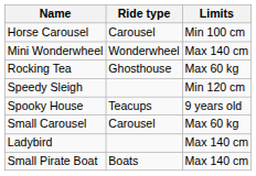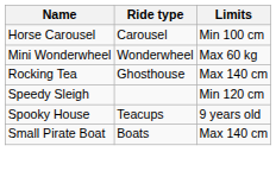 <table class="wikitable">
 <tr>
 <th>Name</th>
 <th>Ride type</th>
 <th>Limits</th>
 </tr>
 <tr>
 <td>Horse Carousel</td>
 <td>Carousel</td>
 <td>Min 100 cm</td>
 </tr>
 <tr>
 <td>Mini Wonderwheel</td>
 <td>Wonderwheel</td>
-<td>Max 140 cm</td>
+<td>Max 60 kg</td>
 </tr>
 <tr>
 <td>Rocking Tea</td>
 <td>Ghosthouse</td>
-<td>Max 60 kg</td>
+<td>Max 140 cm</td>
 </tr>
 <tr>
 <td>Speedy Sleigh</td>
 <td></td>
 <td>Min 120 cm</td>
 </tr>
 <tr>
 <td>Spooky House</td>
 <td>Teacups</td>
 <td>9 years old</td>
 </tr>
 <tr>
-<td>Small Carousel</td>
-<td>Carousel</td>
-<td>Max 60 kg</td>
-</tr>
-<tr>
-<td>Ladybird</td>
-<td></td>
-<td>Max 140 cm</td>
-</tr>
-<tr>
 <td>Small Pirate Boat</td>
 <td>Boats</td>
 <td>Max 140 cm</td>
 </tr>
 </table>
